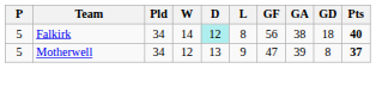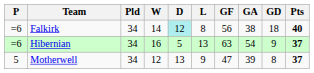 <table class="wikitable" style="text-align: center;">
 <tr>
 <th width=30>P</th>
 <th width=140>Team</th>
 <th width=30>Pld</th>
 <th width=30>W</th>
 <th width=30>D</th>
 <th width=30>L</th>
 <th width=30>GF</th>
 <th width=30>GA</th>
 <th width=30>GD</th>
 <th width=30>Pts</th>
 </tr>
 <tr>
-<td>5</td>
+<td>=6</td>
 <td align=left><a href='#'>Falkirk</a></td>
 <td>34</td>
 <td>14</td>
 <td style="background: paleturquoise;">12</td>
 <td>8</td>
 <td>56</td>
 <td>38</td>
 <td>18</td>
 <td><strong>40</strong></td>
+</tr>
+<tr style="background:#ccffcc;">
+<td>=6</td>
+<td align=left><a href='#'>Hibernian</a></td>
+<td>34</td>
+<td>16</td>
+<td>5</td>
+<td>13</td>
+<td>63</td>
+<td>54</td>
+<td>9</td>
+<td><strong>37</strong></td>
 </tr>
 <tr>
 <td>5</td>
 <td align=left><a href='#'>Motherwell</a></td>
 <td>34</td>
 <td>12</td>
 <td>13</td>
 <td>9</td>
 <td>47</td>
 <td>39</td>
 <td>8</td>
 <td><strong>37</strong></td>
 </tr>
 </table>
